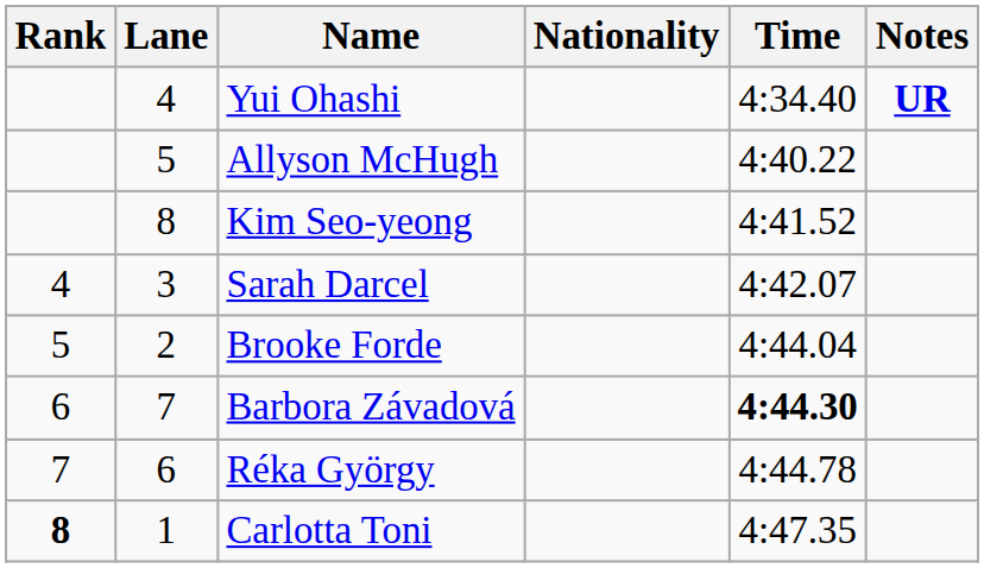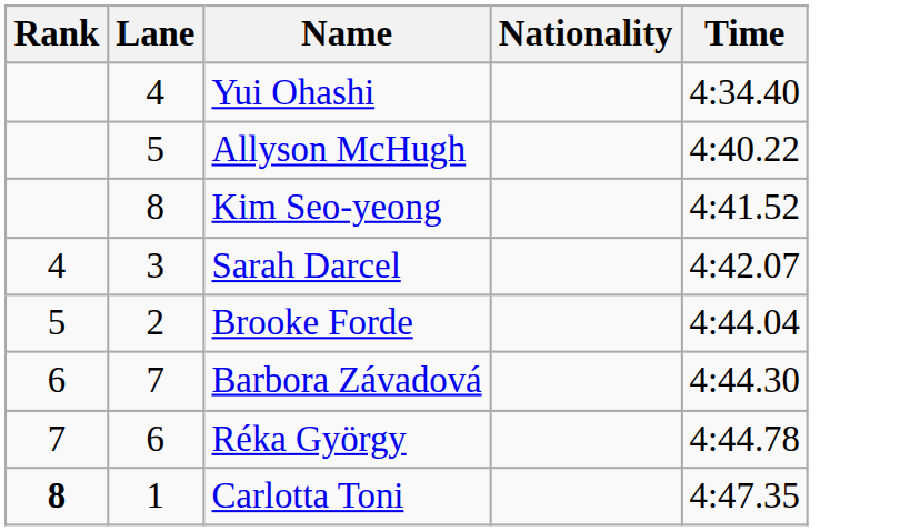 <table class="wikitable sortable" style="text-align:center">
 <tr>
 <th>Rank</th>
 <th>Lane</th>
 <th>Name</th>
 <th>Nationality</th>
 <th>Time</th>
-<th>Notes</th>
 </tr>
 <tr>
 <td></td>
 <td>4</td>
 <td align="left"><a href='#'>Yui Ohashi</a></td>
 <td align="left"></td>
 <td>4:34.40</td>
-<td><strong><a href='#'>UR</a></strong></td>
 </tr>
 <tr>
 <td></td>
 <td>5</td>
 <td align="left"><a href='#'>Allyson McHugh</a></td>
 <td align="left"></td>
 <td>4:40.22</td>
-<td></td>
 </tr>
 <tr>
 <td></td>
 <td>8</td>
 <td align="left"><a href='#'>Kim Seo-yeong</a></td>
 <td align="left"></td>
 <td>4:41.52</td>
-<td></td>
 </tr>
 <tr>
 <td>4</td>
 <td>3</td>
 <td align="left"><a href='#'>Sarah Darcel</a></td>
 <td align="left"></td>
 <td>4:42.07</td>
-<td></td>
 </tr>
 <tr>
 <td>5</td>
 <td>2</td>
 <td align="left"><a href='#'>Brooke Forde</a></td>
 <td align="left"></td>
 <td>4:44.04</td>
-<td></td>
 </tr>
 <tr>
 <td>6</td>
 <td>7</td>
 <td align="left"><a href='#'>Barbora Závadová</a></td>
 <td align="left"></td>
-<td><strong>4:44.30</strong></td>
-<td></td>
+<td>4:44.30</td>
 </tr>
 <tr>
 <td>7</td>
 <td>6</td>
 <td align="left"><a href='#'>Réka György</a></td>
 <td align="left"></td>
 <td>4:44.78</td>
-<td></td>
 </tr>
 <tr>
 <td><strong>8</strong></td>
 <td>1</td>
 <td align="left"><a href='#'>Carlotta Toni</a></td>
 <td align="left"></td>
 <td>4:47.35</td>
-<td></td>
 </tr>
 </table>
